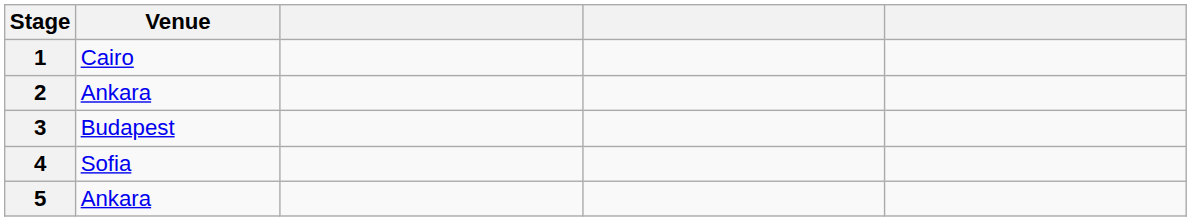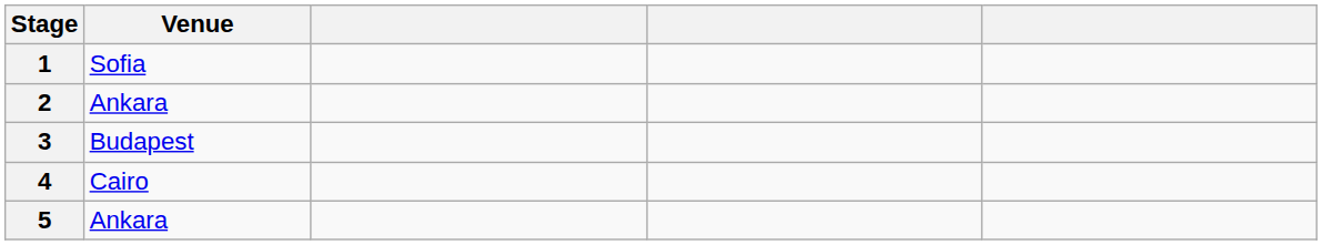 <table class="wikitable">
 <tr>
 <th>Stage</th>
 <th width=140>Venue</th>
 <th width=210></th>
 <th width=210></th>
 <th width=210></th>
 </tr>
 <tr>
 <th>1</th>
-<td> <a href='#'>Cairo</a></td>
+<td> <a href='#'>Sofia</a></td>
 <td></td>
 <td></td>
 <td></td>
 </tr>
 <tr>
 <th>2</th>
 <td> <a href='#'>Ankara</a></td>
 <td></td>
 <td></td>
 <td></td>
 </tr>
 <tr>
 <th>3</th>
 <td> <a href='#'>Budapest</a></td>
 <td></td>
 <td></td>
 <td></td>
 </tr>
 <tr>
 <th>4</th>
-<td> <a href='#'>Sofia</a></td>
+<td> <a href='#'>Cairo</a></td>
 <td></td>
 <td></td>
 <td></td>
 </tr>
 <tr>
 <th>5</th>
 <td> <a href='#'>Ankara</a></td>
 <td></td>
 <td></td>
 <td></td>
 </tr>
 </table>
